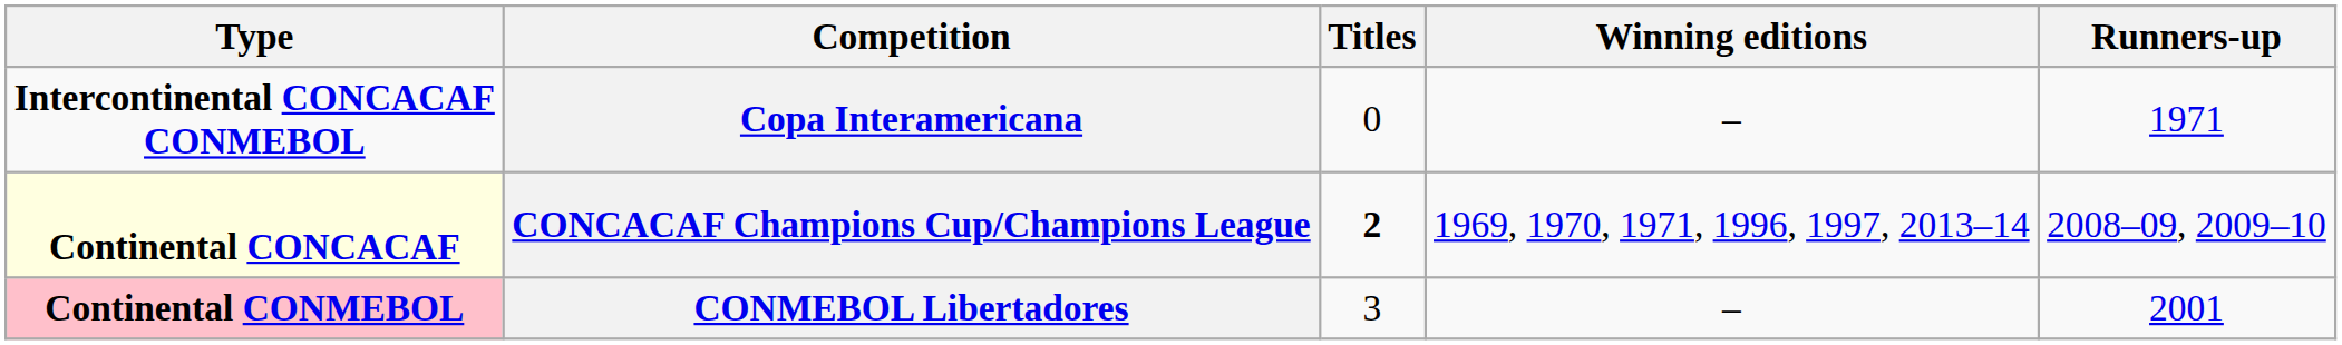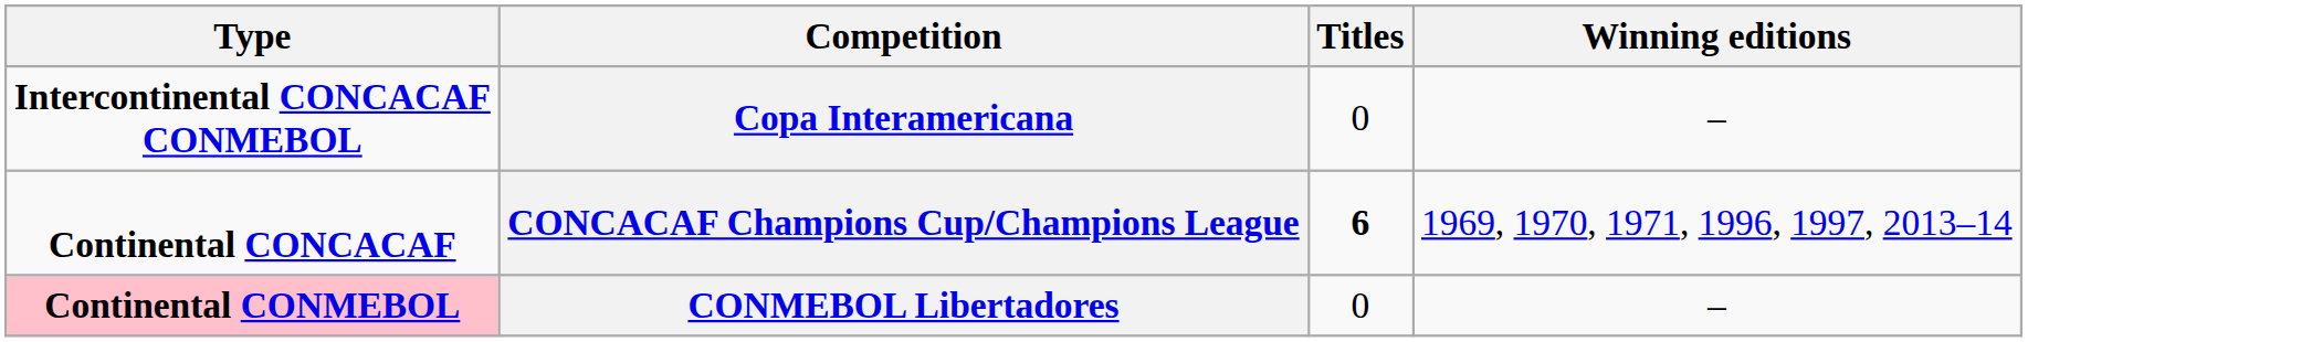 <table class="wikitable plainrowheaders" style="font-size:95%; text-align: center;">
 <tr>
 <th>Type</th>
 <th>Competition</th>
 <th>Titles</th>
 <th>Winning editions</th>
-<th>Runners-up</th>
 </tr>
 <tr>
 <td rowspan="1"><strong>Intercontinental <a href='#'>CONCACAF</a> <br> <a href='#'>CONMEBOL</a></strong></td>
 <th scope=col><a href='#'>Copa Interamericana</a></th>
 <td>0</td>
 <td>–</td>
-<td><a href='#'>1971</a></td>
 </tr>
 <tr>
-<td rowspan="1" style="background: lightyellow;"> <br> <strong>Continental <a href='#'>CONCACAF</a></strong></td>
+<td rowspan="1"> <br> <strong>Continental <a href='#'>CONCACAF</a></strong></td>
 <th scope=col><a href='#'>CONCACAF Champions Cup/Champions League</a></th>
-<td><strong>2</strong></td>
+<td><strong>6</strong></td>
 <td><a href='#'>1969</a>, <a href='#'>1970</a>, <a href='#'>1971</a>, <a href='#'>1996</a>, <a href='#'>1997</a>, <a href='#'>2013–14</a></td>
-<td><a href='#'>2008–09</a>, <a href='#'>2009–10</a></td>
 </tr>
 <tr>
 <td rowspan="1" style="background: pink;"><strong>Continental <a href='#'>CONMEBOL</a></strong></td>
 <th scope=col><a href='#'>CONMEBOL Libertadores</a></th>
-<td>3</td>
+<td>0</td>
 <td>–</td>
-<td><a href='#'>2001</a></td>
 </tr>
 </table>
